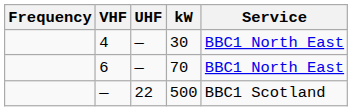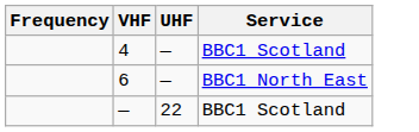 <table class="wikitable sortable">
 <tr>
 <th>Frequency</th>
 <th>VHF</th>
 <th>UHF</th>
-<th>kW</th>
 <th>Service</th>
 </tr>
 <tr>
 <td></td>
 <td>4</td>
 <td>—</td>
-<td>30</td>
-<td><a href='#'>BBC1 North East</a></td>
+<td><a href='#'>BBC1 Scotland</a></td>
 </tr>
 <tr>
 <td></td>
 <td>6</td>
 <td>—</td>
-<td>70</td>
 <td><a href='#'>BBC1 North East</a></td>
 </tr>
 <tr>
 <td></td>
 <td>—</td>
 <td>22</td>
-<td>500</td>
 <td>BBC1 Scotland</td>
 </tr>
 </table>
